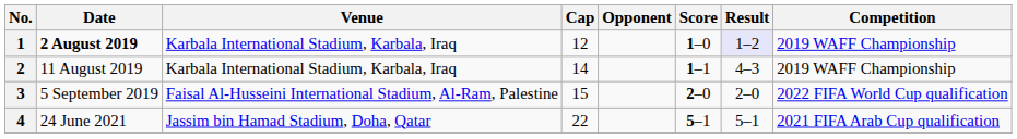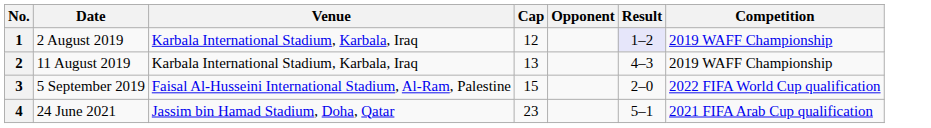 <table class="wikitable sortable plainrowheaders">
 <tr>
 <th scope=col>No.</th>
 <th scope=col data-sort-type=date>Date</th>
 <th scope=col>Venue</th>
 <th scope=col>Cap</th>
 <th scope=col>Opponent</th>
-<th scope=col>Score</th>
 <th scope=col>Result</th>
 <th scope=col>Competition</th>
 </tr>
 <tr>
 <th scope=row>1</th>
-<td><strong>2 August 2019</strong></td>
+<td>2 August 2019</td>
 <td><a href='#'>Karbala International Stadium</a>, <a href='#'>Karbala</a>, Iraq</td>
 <td align="center">12</td>
 <td></td>
-<td align=center><strong>1</strong>–0</td>
 <td align=center style="background: lavender;">1–2</td>
 <td><a href='#'>2019 WAFF Championship</a></td>
 </tr>
 <tr>
 <th scope=row>2</th>
 <td>11 August 2019</td>
 <td>Karbala International Stadium, Karbala, Iraq</td>
-<td align="center">14</td>
+<td align="center">13</td>
 <td></td>
-<td align=center><strong>1</strong>–1</td>
 <td align=center>4–3</td>
 <td>2019 WAFF Championship</td>
 </tr>
 <tr>
 <th scope=row>3</th>
 <td>5 September 2019</td>
 <td><a href='#'>Faisal Al-Husseini International Stadium</a>, <a href='#'>Al-Ram</a>, Palestine</td>
 <td align="center">15</td>
 <td></td>
-<td align=center><strong>2</strong>–0</td>
 <td align=center>2–0</td>
 <td><a href='#'>2022 FIFA World Cup qualification</a></td>
 </tr>
 <tr>
 <th scope=row>4</th>
 <td>24 June 2021</td>
 <td><a href='#'>Jassim bin Hamad Stadium</a>, <a href='#'>Doha</a>, <a href='#'>Qatar</a></td>
-<td align="center">22</td>
+<td align="center">23</td>
 <td></td>
-<td align=center><strong>5</strong>–1</td>
 <td align=center>5–1</td>
 <td><a href='#'>2021 FIFA Arab Cup qualification</a></td>
 </tr>
 </table>
